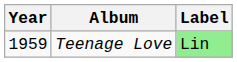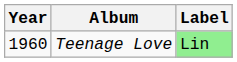 <table class="wikitable">
 <tr>
 <th>Year</th>
 <th>Album</th>
 <th>Label</th>
 </tr>
 <tr>
-<td>1959</td>
+<td>1960</td>
 <td><em>Teenage Love</em></td>
 <td style="background: lightgreen;">Lin</td>
 </tr>
 </table>
